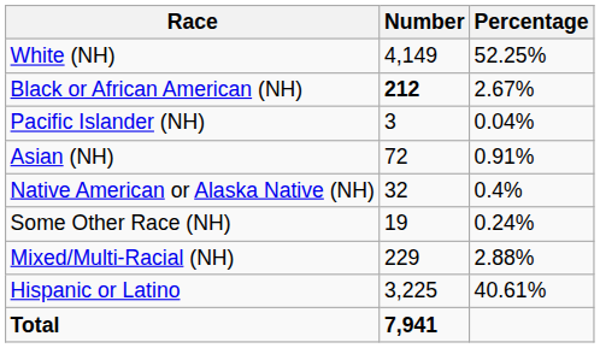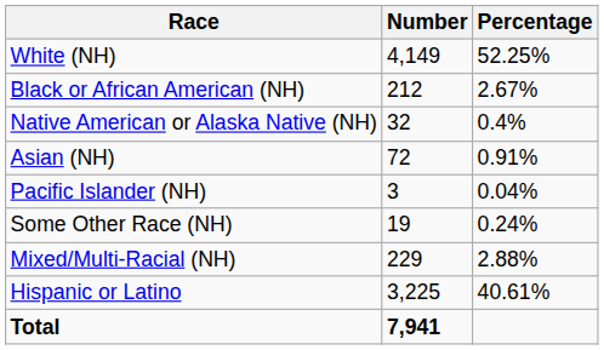 <table class="wikitable">
 <tr>
 <th>Race</th>
 <th>Number</th>
 <th>Percentage</th>
 </tr>
 <tr>
 <td><a href='#'>White</a> (NH)</td>
 <td>4,149</td>
 <td>52.25%</td>
 </tr>
 <tr>
 <td><a href='#'>Black or African American</a> (NH)</td>
-<td><strong>212</strong></td>
+<td>212</td>
 <td>2.67%</td>
 </tr>
 <tr>
-<td><a href='#'>Pacific Islander</a> (NH)</td>
-<td>3</td>
-<td>0.04%</td>
+<td><a href='#'>Native American</a> or <a href='#'>Alaska Native</a> (NH)</td>
+<td>32</td>
+<td>0.4%</td>
 </tr>
 <tr>
 <td><a href='#'>Asian</a> (NH)</td>
 <td>72</td>
 <td>0.91%</td>
 </tr>
 <tr>
-<td><a href='#'>Native American</a> or <a href='#'>Alaska Native</a> (NH)</td>
-<td>32</td>
-<td>0.4%</td>
+<td><a href='#'>Pacific Islander</a> (NH)</td>
+<td>3</td>
+<td>0.04%</td>
 </tr>
 <tr>
 <td>Some Other Race (NH)</td>
 <td>19</td>
 <td>0.24%</td>
 </tr>
 <tr>
 <td><a href='#'>Mixed/Multi-Racial</a> (NH)</td>
 <td>229</td>
 <td>2.88%</td>
 </tr>
 <tr>
 <td><a href='#'>Hispanic or Latino</a></td>
 <td>3,225</td>
 <td>40.61%</td>
 </tr>
 <tr>
 <td><strong>Total</strong></td>
 <td><strong>7,941</strong></td>
 <td></td>
 </tr>
 </table>
